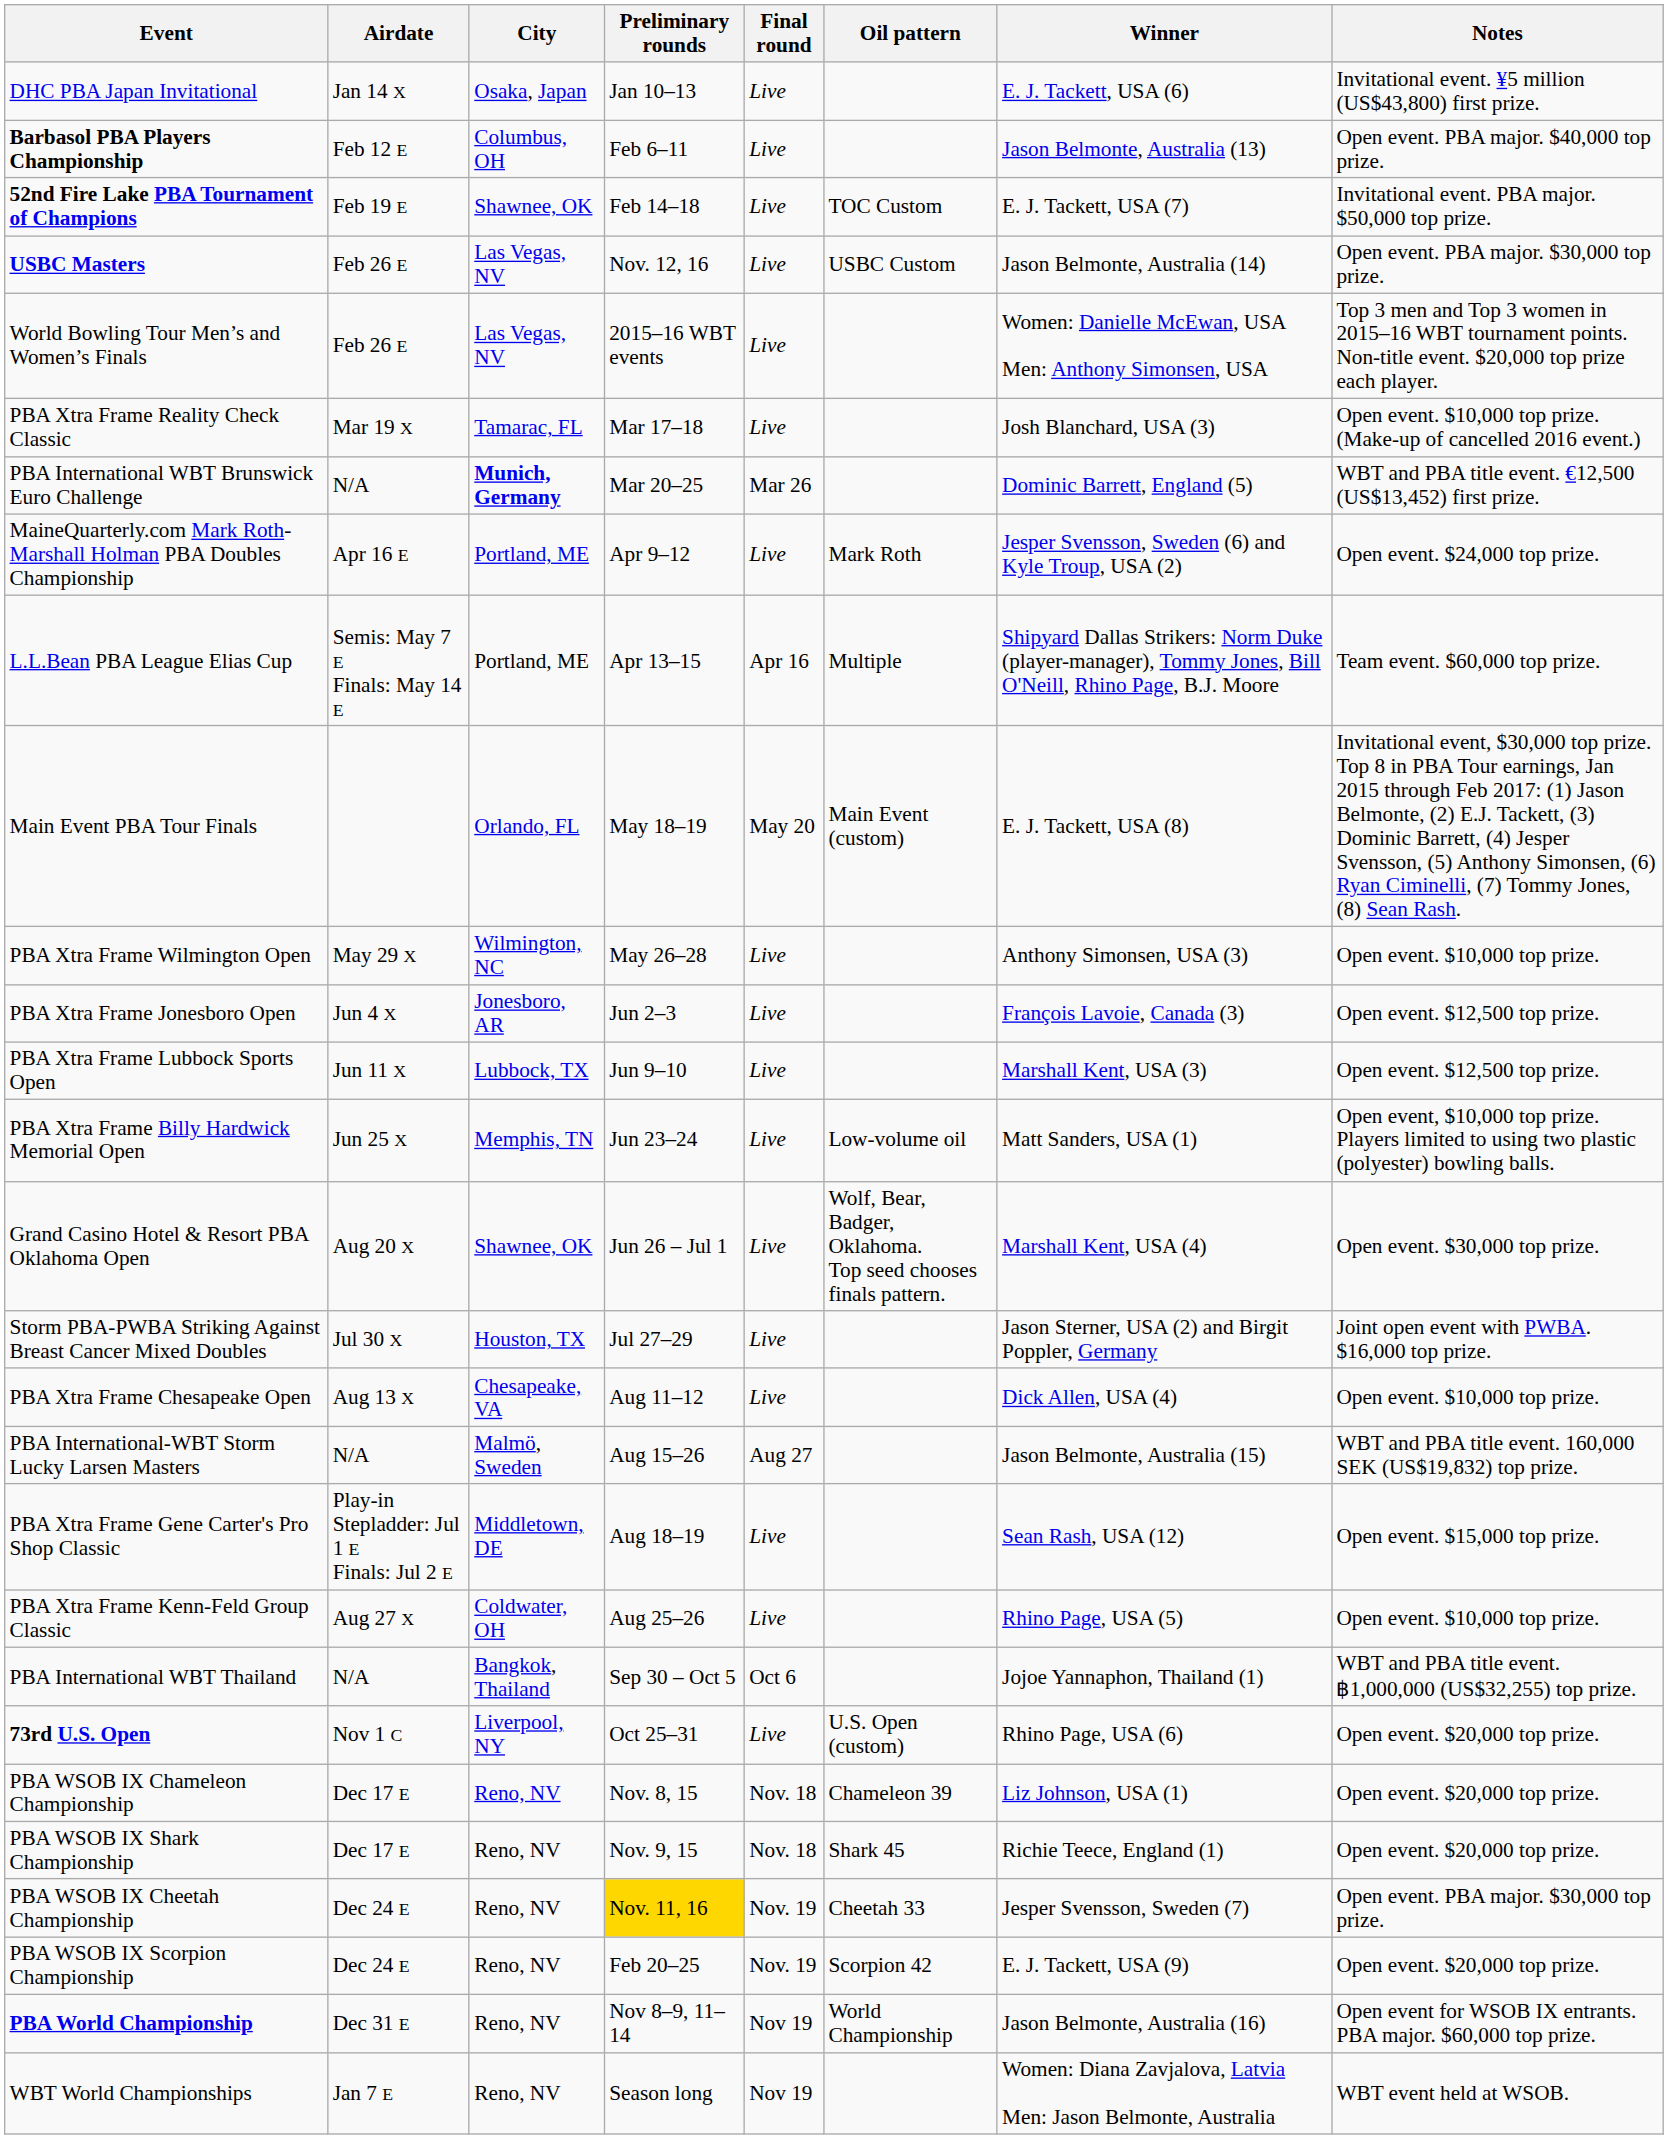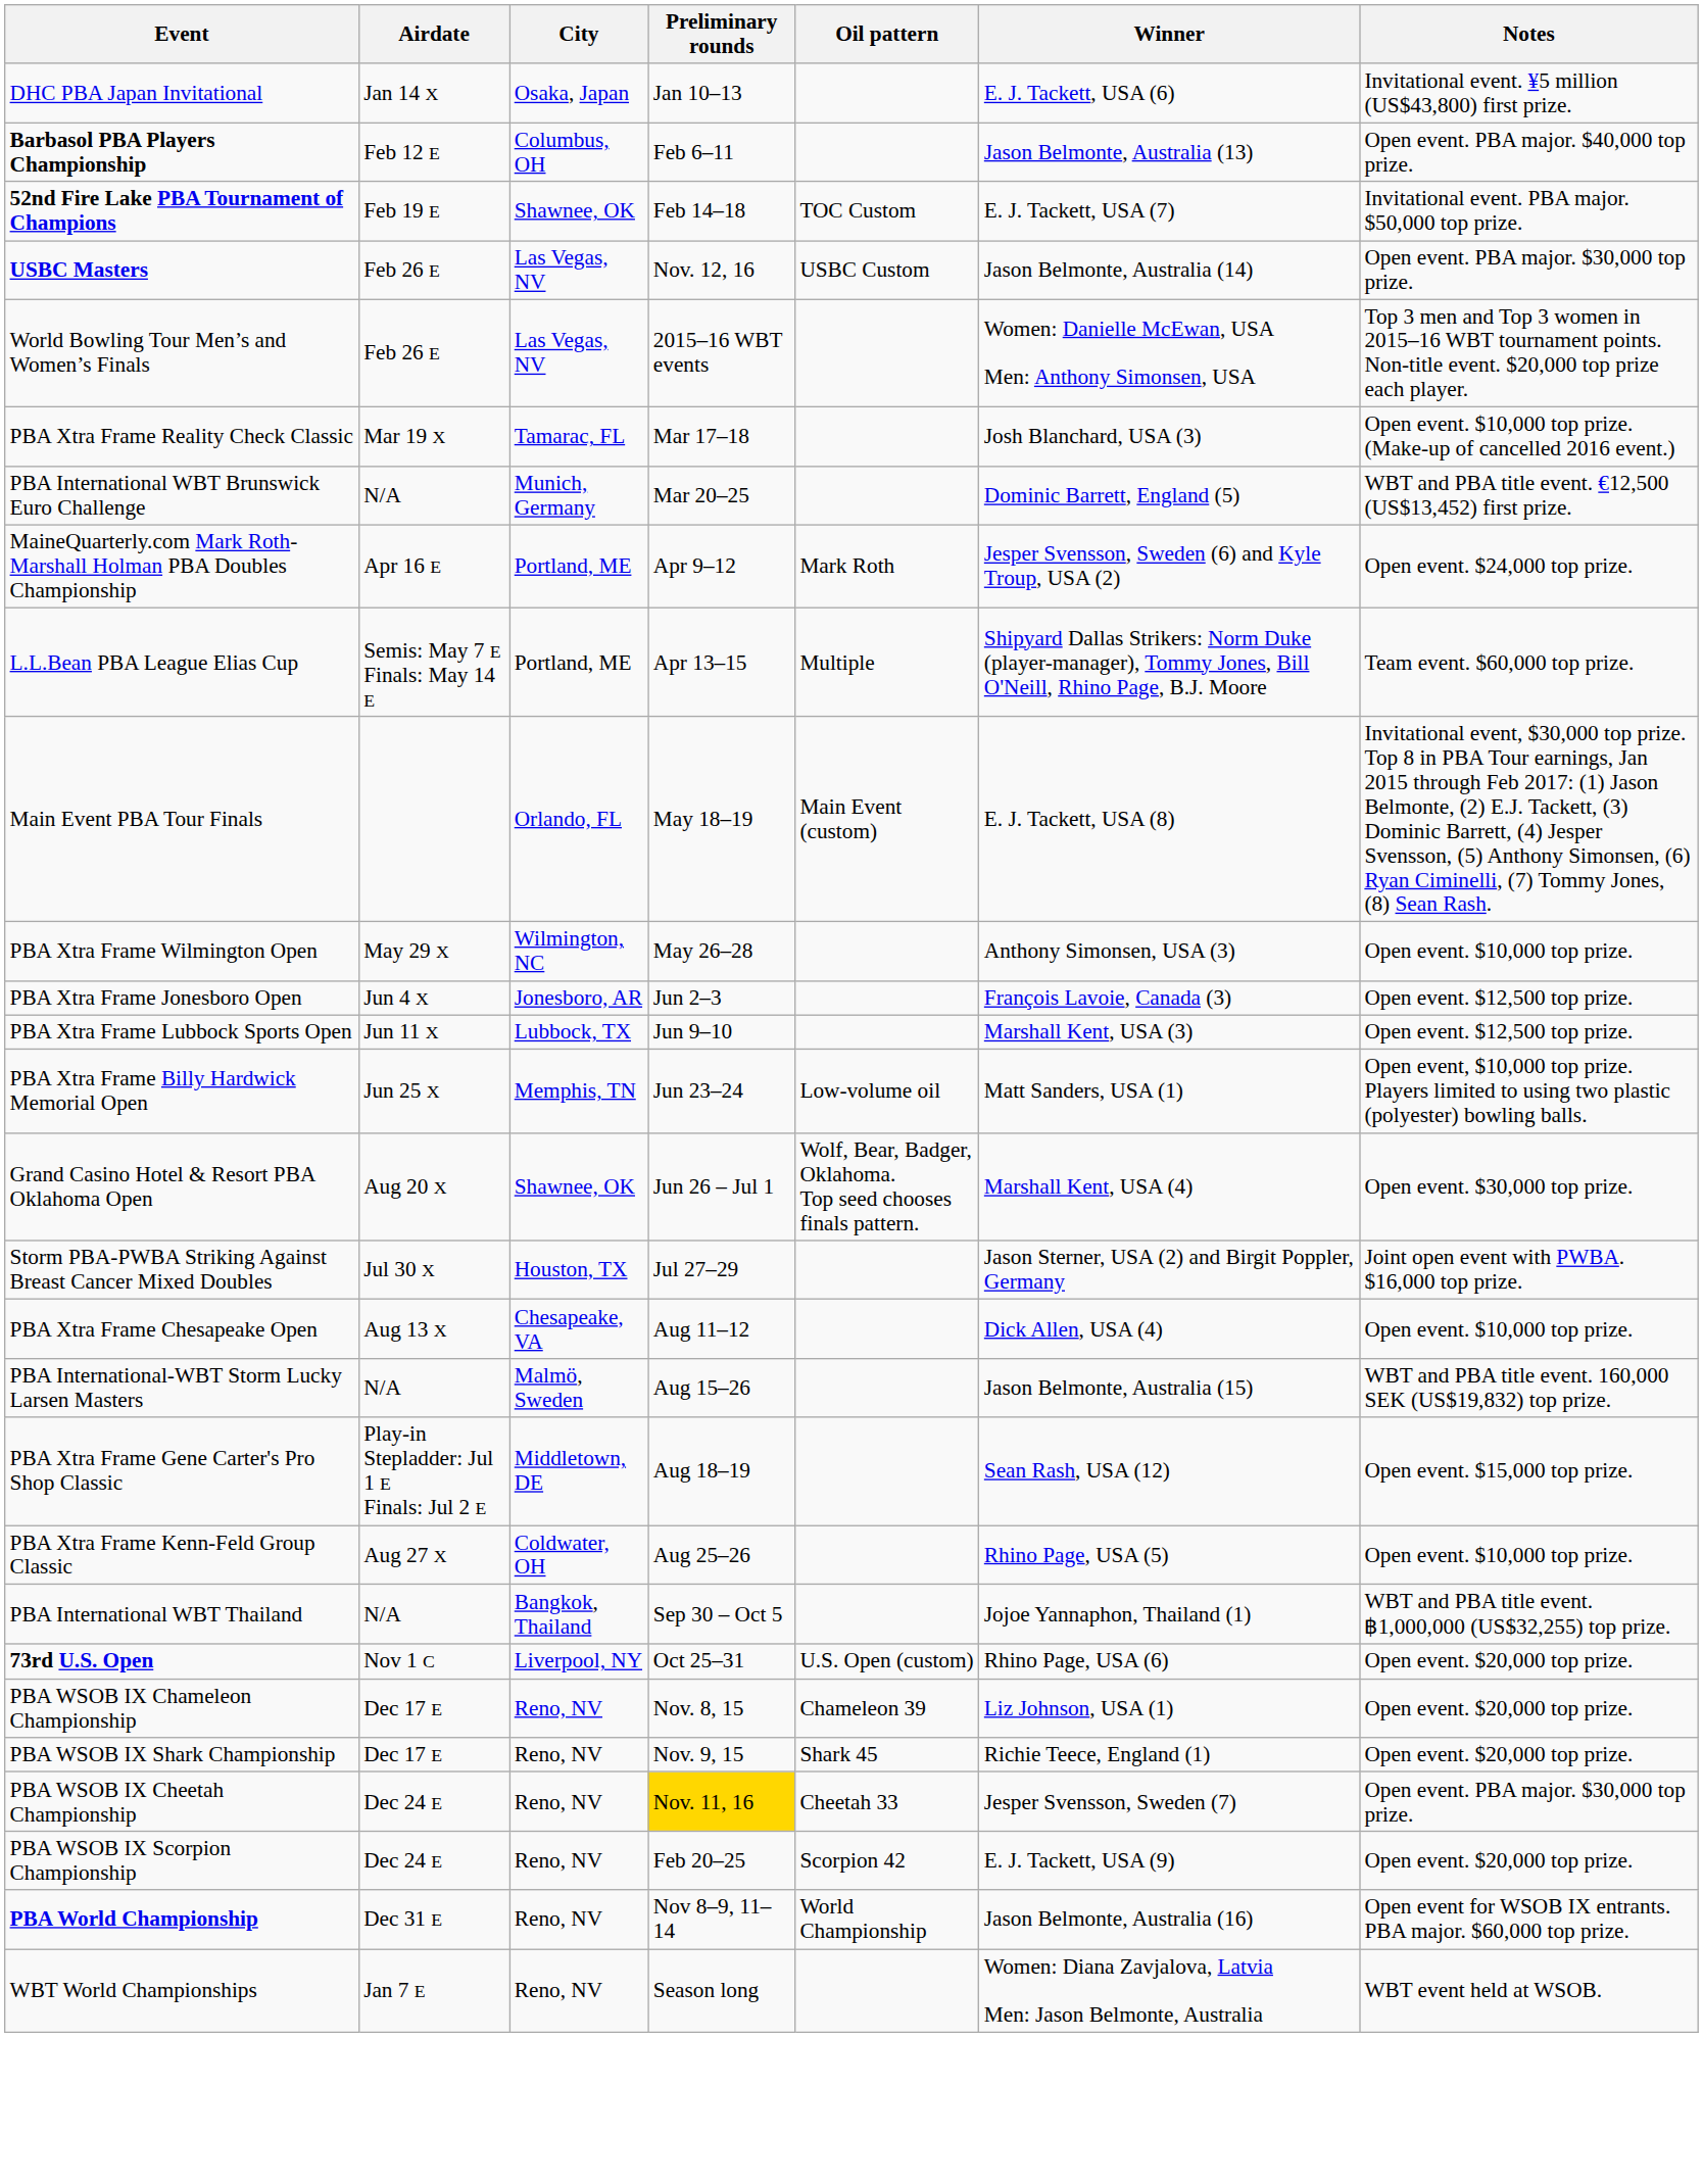 <table class="wikitable">
 <tr>
 <th>Event</th>
 <th>Airdate</th>
 <th>City</th>
 <th>Preliminary rounds</th>
-<th>Final round</th>
 <th>Oil pattern</th>
 <th>Winner</th>
 <th width=20%>Notes</th>
 </tr>
 <tr>
 <td><a href='#'>DHC PBA Japan Invitational</a></td>
 <td>Jan 14 <small>X</small></td>
 <td><a href='#'>Osaka</a>, <a href='#'>Japan</a></td>
 <td>Jan 10–13</td>
-<td><em>Live</em></td>
 <td></td>
 <td><a href='#'>E. J. Tackett</a>, USA (6)</td>
 <td>Invitational event. <a href='#'>¥</a>5 million (US$43,800) first prize.</td>
 </tr>
 <tr>
 <td><strong>Barbasol PBA Players Championship</strong></td>
 <td>Feb 12 <small>E</small></td>
 <td><a href='#'>Columbus, OH</a></td>
 <td>Feb 6–11</td>
-<td><em>Live</em></td>
 <td></td>
 <td><a href='#'>Jason Belmonte</a>, <a href='#'>Australia</a> (13)</td>
 <td>Open event. PBA major. $40,000 top prize.</td>
 </tr>
 <tr>
 <td><strong>52nd Fire Lake <a href='#'>PBA Tournament of Champions</a></strong></td>
 <td>Feb 19 <small>E</small></td>
 <td><a href='#'>Shawnee, OK</a></td>
 <td>Feb 14–18</td>
-<td><em>Live</em></td>
 <td>TOC Custom</td>
 <td>E. J. Tackett, USA (7)</td>
 <td>Invitational event. PBA major. $50,000 top prize.</td>
 </tr>
 <tr>
 <td><strong><a href='#'>USBC Masters</a></strong></td>
 <td>Feb 26 <small>E</small></td>
 <td><a href='#'>Las Vegas, NV</a></td>
 <td>Nov. 12, 16</td>
-<td><em>Live</em></td>
 <td>USBC Custom</td>
 <td>Jason Belmonte, Australia (14)</td>
 <td>Open event. PBA major. $30,000 top prize.</td>
 </tr>
 <tr>
 <td>World Bowling Tour Men’s and Women’s Finals</td>
 <td>Feb 26 <small>E</small></td>
 <td><a href='#'>Las Vegas, NV</a></td>
 <td>2015–16 WBT events</td>
-<td><em>Live</em></td>
 <td></td>
 <td>Women: <a href='#'>Danielle McEwan</a>, USA<br><br>Men: <a href='#'>Anthony Simonsen</a>, USA</td>
 <td>Top 3 men and Top 3 women in 2015–16 WBT tournament points. Non-title event. $20,000 top prize each player.</td>
 </tr>
 <tr>
 <td>PBA Xtra Frame Reality Check Classic</td>
 <td>Mar 19 <small>X</small></td>
 <td><a href='#'>Tamarac, FL</a></td>
 <td>Mar 17–18</td>
-<td><em>Live</em></td>
 <td></td>
 <td>Josh Blanchard, USA (3)</td>
 <td>Open event. $10,000 top prize. (Make-up of cancelled 2016 event.)</td>
 </tr>
 <tr>
 <td>PBA International WBT Brunswick Euro Challenge</td>
 <td>N/A</td>
-<td><strong><a href='#'>Munich, Germany</a></strong></td>
+<td><a href='#'>Munich, Germany</a></td>
 <td>Mar 20–25</td>
-<td>Mar 26</td>
 <td></td>
 <td><a href='#'>Dominic Barrett</a>, <a href='#'>England</a> (5)</td>
 <td>WBT and PBA title event. <a href='#'>€</a>12,500 (US$13,452) first prize.</td>
 </tr>
 <tr>
 <td>MaineQuarterly.com <a href='#'>Mark Roth</a>-<a href='#'>Marshall Holman</a> PBA Doubles Championship</td>
 <td>Apr 16 <small>E</small></td>
 <td><a href='#'>Portland, ME</a></td>
 <td>Apr 9–12</td>
-<td><em>Live</em></td>
 <td>Mark Roth</td>
 <td><a href='#'>Jesper Svensson</a>, <a href='#'>Sweden</a> (6) and <a href='#'>Kyle Troup</a>, USA (2)</td>
 <td>Open event. $24,000 top prize.</td>
 </tr>
 <tr>
 <td><a href='#'>L.L.Bean</a> PBA League Elias Cup</td>
 <td><br>Semis: May 7 <small>E</small><br>Finals: May 14 <small>E</small></td>
 <td>Portland, ME</td>
 <td>Apr 13–15</td>
-<td>Apr 16</td>
 <td>Multiple</td>
 <td><a href='#'>Shipyard</a> Dallas Strikers: <a href='#'>Norm Duke</a> (player-manager), <a href='#'>Tommy Jones</a>, <a href='#'>Bill O'Neill</a>, <a href='#'>Rhino Page</a>, B.J. Moore</td>
 <td>Team event. $60,000 top prize.</td>
 </tr>
 <tr>
 <td>Main Event PBA Tour Finals</td>
 <td></td>
 <td><a href='#'>Orlando, FL</a></td>
 <td>May 18–19</td>
-<td>May 20</td>
 <td>Main Event (custom)</td>
 <td>E. J. Tackett, USA (8)</td>
 <td>Invitational event, $30,000 top prize. Top 8 in PBA Tour earnings, Jan 2015 through Feb 2017: (1) Jason Belmonte, (2) E.J. Tackett, (3) Dominic Barrett, (4) Jesper Svensson, (5) Anthony Simonsen, (6) <a href='#'>Ryan Ciminelli</a>, (7) Tommy Jones, (8) <a href='#'>Sean Rash</a>.</td>
 </tr>
 <tr>
 <td>PBA Xtra Frame Wilmington Open</td>
 <td>May 29 <small>X</small></td>
 <td><a href='#'>Wilmington, NC</a></td>
 <td>May 26–28</td>
-<td><em>Live</em></td>
 <td></td>
 <td>Anthony Simonsen, USA (3)</td>
 <td>Open event. $10,000 top prize.</td>
 </tr>
 <tr>
 <td>PBA Xtra Frame Jonesboro Open</td>
 <td>Jun 4 <small>X</small></td>
 <td><a href='#'>Jonesboro, AR</a></td>
 <td>Jun 2–3</td>
-<td><em>Live</em></td>
 <td></td>
 <td><a href='#'>François Lavoie</a>, <a href='#'>Canada</a> (3)</td>
 <td>Open event. $12,500 top prize.</td>
 </tr>
 <tr>
 <td>PBA Xtra Frame Lubbock Sports Open</td>
 <td>Jun 11 <small>X</small></td>
 <td><a href='#'>Lubbock, TX</a></td>
 <td>Jun 9–10</td>
-<td><em>Live</em></td>
 <td></td>
 <td><a href='#'>Marshall Kent</a>, USA (3)</td>
 <td>Open event. $12,500 top prize.</td>
 </tr>
 <tr>
 <td>PBA Xtra Frame <a href='#'>Billy Hardwick</a> Memorial Open</td>
 <td>Jun 25 <small>X</small></td>
 <td><a href='#'>Memphis, TN</a></td>
 <td>Jun 23–24</td>
-<td><em>Live</em></td>
 <td>Low-volume oil</td>
 <td>Matt Sanders, USA (1)</td>
 <td>Open event, $10,000 top prize. Players limited to using two plastic (polyester) bowling balls.</td>
 </tr>
 <tr>
 <td>Grand Casino Hotel & Resort PBA Oklahoma Open</td>
 <td>Aug 20 <small>X</small></td>
 <td><a href='#'>Shawnee, OK</a></td>
 <td>Jun 26 – Jul 1</td>
-<td><em>Live</em></td>
 <td>Wolf, Bear, Badger, Oklahoma.<br>Top seed chooses finals pattern.</td>
 <td><a href='#'>Marshall Kent</a>, USA (4)</td>
 <td>Open event. $30,000 top prize.</td>
 </tr>
 <tr>
 <td>Storm PBA-PWBA Striking Against Breast Cancer Mixed Doubles</td>
 <td>Jul 30 <small>X</small></td>
 <td><a href='#'>Houston, TX</a></td>
 <td>Jul 27–29</td>
-<td><em>Live</em></td>
 <td></td>
 <td>Jason Sterner, USA (2) and Birgit Poppler, <a href='#'>Germany</a></td>
 <td>Joint open event with <a href='#'>PWBA</a>. $16,000 top prize.</td>
 </tr>
 <tr>
 <td>PBA Xtra Frame Chesapeake Open</td>
 <td>Aug 13 <small>X</small></td>
 <td><a href='#'>Chesapeake, VA</a></td>
 <td>Aug 11–12</td>
-<td><em>Live</em></td>
 <td></td>
 <td><a href='#'>Dick Allen</a>, USA (4)</td>
 <td>Open event. $10,000 top prize.</td>
 </tr>
 <tr>
 <td>PBA International-WBT Storm Lucky Larsen Masters</td>
 <td>N/A</td>
 <td><a href='#'>Malmö</a>, <a href='#'>Sweden</a></td>
 <td>Aug 15–26</td>
-<td>Aug 27</td>
 <td></td>
 <td>Jason Belmonte, Australia (15)</td>
 <td>WBT and PBA title event. 160,000 SEK (US$19,832) top prize.</td>
 </tr>
 <tr>
 <td>PBA Xtra Frame Gene Carter's Pro Shop Classic</td>
 <td>Play-in Stepladder: Jul 1 <small>E</small><br> Finals: Jul 2 <small>E</small></td>
 <td><a href='#'>Middletown, DE</a></td>
 <td>Aug 18–19</td>
-<td><em>Live</em></td>
 <td></td>
 <td><a href='#'>Sean Rash</a>, USA (12)</td>
 <td>Open event. $15,000 top prize.</td>
 </tr>
 <tr>
 <td>PBA Xtra Frame Kenn-Feld Group Classic</td>
 <td>Aug 27 <small>X</small></td>
 <td><a href='#'>Coldwater, OH</a></td>
 <td>Aug 25–26</td>
-<td><em>Live</em></td>
 <td></td>
 <td><a href='#'>Rhino Page</a>, USA (5)</td>
 <td>Open event. $10,000 top prize.</td>
 </tr>
 <tr>
 <td>PBA International WBT Thailand</td>
 <td>N/A</td>
 <td><a href='#'>Bangkok</a>, <a href='#'>Thailand</a></td>
 <td>Sep 30 – Oct 5</td>
-<td>Oct 6</td>
 <td></td>
 <td>Jojoe Yannaphon, Thailand (1)</td>
 <td>WBT and PBA title event.<br>฿1,000,000 (US$32,255) top prize.</td>
 </tr>
 <tr>
 <td><strong>73rd <a href='#'>U.S. Open</a></strong></td>
 <td>Nov 1 <small>C</small></td>
 <td><a href='#'>Liverpool, NY</a></td>
 <td>Oct 25–31</td>
-<td><em>Live</em></td>
 <td>U.S. Open (custom)</td>
 <td>Rhino Page, USA (6)</td>
 <td>Open event. $20,000 top prize.</td>
 </tr>
 <tr>
 <td>PBA WSOB IX Chameleon Championship</td>
 <td>Dec 17 <small>E</small></td>
 <td><a href='#'>Reno, NV</a></td>
 <td>Nov. 8, 15</td>
-<td>Nov. 18</td>
 <td>Chameleon 39</td>
 <td><a href='#'>Liz Johnson</a>, USA (1)</td>
 <td>Open event. $20,000 top prize.</td>
 </tr>
 <tr>
 <td>PBA WSOB IX Shark Championship</td>
 <td>Dec 17 <small>E</small></td>
 <td>Reno, NV</td>
 <td>Nov. 9, 15</td>
-<td>Nov. 18</td>
 <td>Shark 45</td>
 <td>Richie Teece, England (1)</td>
 <td>Open event. $20,000 top prize.</td>
 </tr>
 <tr>
 <td>PBA WSOB IX Cheetah Championship</td>
 <td>Dec 24 <small>E</small></td>
 <td>Reno, NV</td>
 <td style="background: gold;">Nov. 11, 16</td>
-<td>Nov. 19</td>
 <td>Cheetah 33</td>
 <td>Jesper Svensson, Sweden (7)</td>
 <td>Open event. PBA major. $30,000 top prize.</td>
 </tr>
 <tr>
 <td>PBA WSOB IX Scorpion Championship</td>
 <td>Dec 24 <small>E</small></td>
 <td>Reno, NV</td>
 <td>Feb 20–25</td>
-<td>Nov. 19</td>
 <td>Scorpion 42</td>
 <td>E. J. Tackett, USA (9)</td>
 <td>Open event. $20,000 top prize.</td>
 </tr>
 <tr>
 <td><strong><a href='#'>PBA World Championship</a></strong></td>
 <td>Dec 31 <small>E</small></td>
 <td>Reno, NV</td>
 <td>Nov 8–9, 11–14</td>
-<td>Nov 19</td>
 <td>World Championship</td>
 <td>Jason Belmonte, Australia (16)</td>
 <td>Open event for WSOB IX entrants. PBA major. $60,000 top prize.</td>
 </tr>
 <tr>
 <td>WBT World Championships</td>
 <td>Jan 7 <small>E</small></td>
 <td>Reno, NV</td>
 <td>Season long</td>
-<td>Nov 19</td>
 <td></td>
 <td>Women: Diana Zavjalova, <a href='#'>Latvia</a><br><br>Men: Jason Belmonte, Australia</td>
 <td>WBT event held at WSOB.</td>
 </tr>
 </table>
